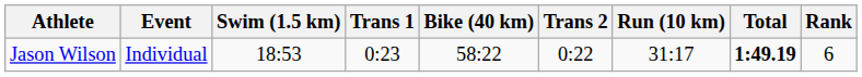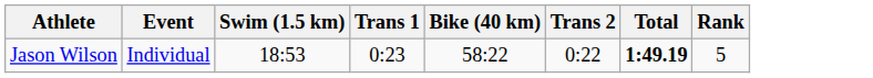 <table class="wikitable" style="font-size:90%">
 <tr>
 <th>Athlete</th>
 <th>Event</th>
 <th>Swim (1.5 km)</th>
 <th>Trans 1</th>
 <th>Bike (40 km)</th>
 <th>Trans 2</th>
-<th>Run (10 km)</th>
 <th>Total</th>
 <th>Rank</th>
 </tr>
 <tr align=center>
 <td align=left><a href='#'>Jason Wilson</a></td>
 <td align=left><a href='#'>Individual</a></td>
 <td>18:53</td>
 <td>0:23</td>
 <td>58:22</td>
 <td>0:22</td>
-<td>31:17</td>
 <td><strong>1:49.19</strong></td>
-<td>6</td>
+<td>5</td>
 </tr>
 </table>
